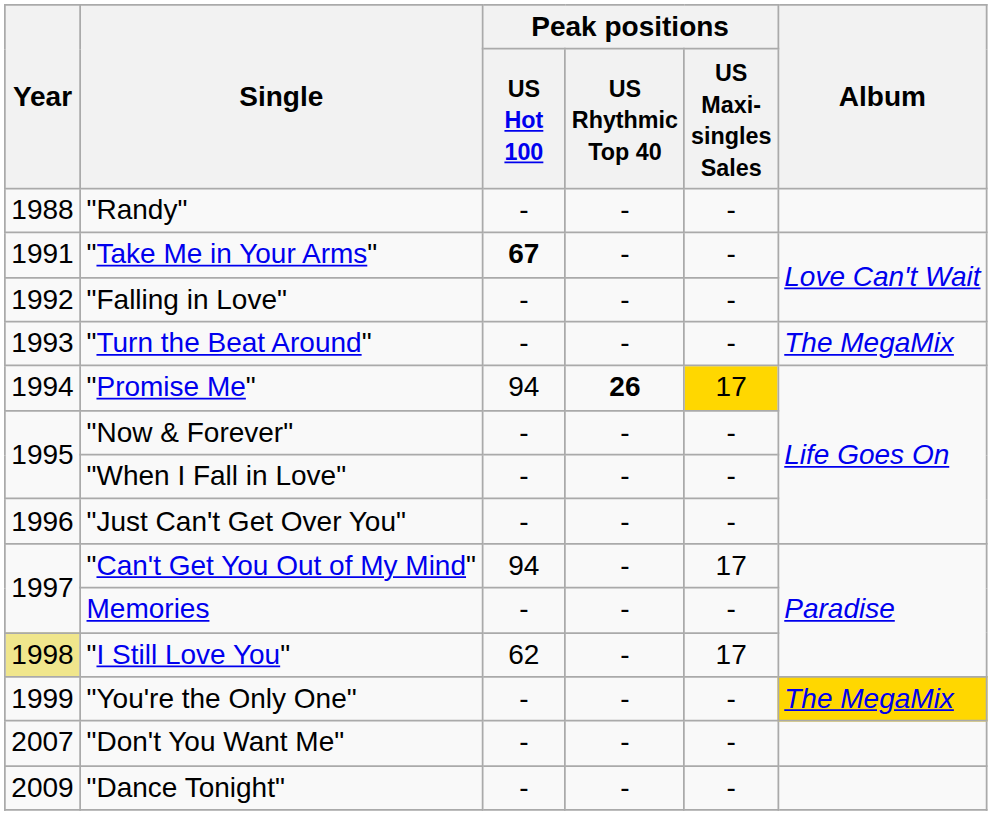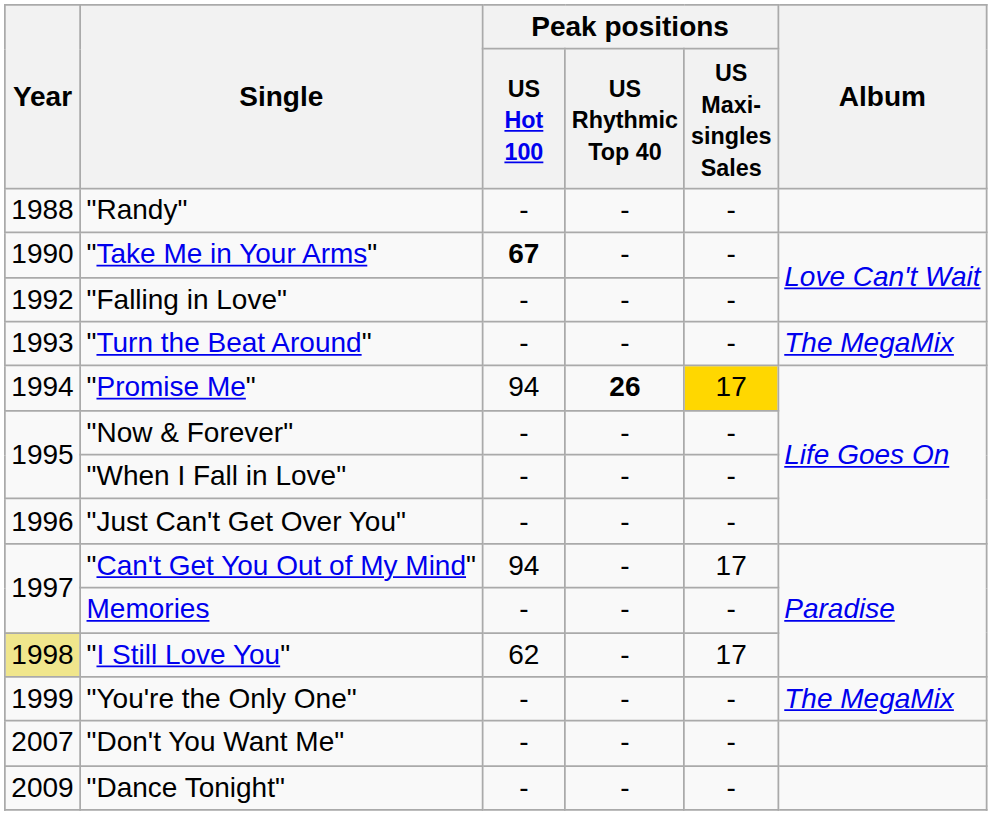 <table Class = "wikitable">
 <tr>
 <th rowspan = "2">Year</th>
 <th rowspan = "2">Single</th>
 <th colspan = "3">Peak positions</th>
 <th rowspan = "2">Album</th>
 </tr>
 <tr>
 <th style="width:40px;"><small>US<br><a href='#'>Hot 100</a></small></th>
 <th style="width:40px;"><small>US Rhythmic<br>Top 40</small></th>
 <th style="width:40px;"><small>US Maxi-singles<br>Sales</small></th>
 </tr>
 <tr>
 <td style="text-align:center;">1988</td>
 <td>"Randy"</td>
 <td style="text-align:center;">-</td>
 <td style="text-align:center;">-</td>
 <td style="text-align:center;">-</td>
 <td></td>
 </tr>
 <tr>
-<td style="text-align:center;">1991</td>
+<td style="text-align:center;">1990</td>
 <td>"<a href='#'>Take Me in Your Arms</a>"</td>
 <td style="text-align:center;"><strong>67</strong></td>
 <td style="text-align:center;">-</td>
 <td style="text-align:center;">-</td>
 <td rowspan = "2"><em><a href='#'>Love Can't Wait</a></em></td>
 </tr>
 <tr>
 <td style="text-align:center;">1992</td>
 <td>"Falling in Love"</td>
 <td style="text-align:center;">-</td>
 <td style="text-align:center;">-</td>
 <td style="text-align:center;">-</td>
 </tr>
 <tr>
 <td style="text-align:center;">1993</td>
 <td>"<a href='#'>Turn the Beat Around</a>"</td>
 <td style="text-align:center;">-</td>
 <td style="text-align:center;">-</td>
 <td style="text-align:center;">-</td>
 <td><em><a href='#'>The MegaMix</a></em></td>
 </tr>
 <tr>
 <td style="text-align:center;">1994</td>
 <td>"<a href='#'>Promise Me</a>"</td>
 <td style="text-align:center;">94</td>
 <td style="text-align:center;"><strong>26</strong></td>
 <td style="background: gold; text-align:center;">17</td>
 <td rowspan = " 4 "><em><a href='#'>Life Goes On</a></em></td>
 </tr>
 <tr>
 <td style="text-align:center;" rowspan="2">1995</td>
 <td style="text-align:left;">"Now & Forever"</td>
 <td style="text-align:center;">-</td>
 <td style="text-align:center;">-</td>
 <td style="text-align:center;">-</td>
 </tr>
 <tr>
 <td>"When I Fall in Love"</td>
 <td style="text-align:center;">-</td>
 <td style="text-align:center;">-</td>
 <td style="text-align:center;">-</td>
 </tr>
 <tr>
 <td style="text-align:center;">1996</td>
 <td>"Just Can't Get Over You"</td>
 <td style="text-align:center;">-</td>
 <td style="text-align:center;">-</td>
 <td style="text-align:center;">-</td>
 </tr>
 <tr>
 <td style="text-align:center;" rowspan="2">1997</td>
 <td>"<a href='#'>Can't Get You Out of My Mind</a>"</td>
 <td style="text-align:center;">94</td>
 <td style="text-align:center;">-</td>
 <td style="text-align:center;">17</td>
 <td rowspan = "3"><em><a href='#'>Paradise</a></em></td>
 </tr>
 <tr>
 <td><a href='#'>Memories</a></td>
 <td style="text-align:center;">-</td>
 <td style="text-align:center;">-</td>
 <td style="text-align:center;">-</td>
 </tr>
 <tr>
 <td style="background: khaki; text-align:center;">1998</td>
 <td>"<a href='#'>I Still Love You</a>"</td>
 <td style="text-align:center;">62</td>
 <td style="text-align:center;">-</td>
 <td style="text-align:center;">17</td>
 </tr>
 <tr>
 <td style="text-align:center;">1999</td>
 <td>"You're the Only One"</td>
 <td style="text-align:center;">-</td>
 <td style="text-align:center;">-</td>
 <td style="text-align:center;">-</td>
-<td style="background: gold;"><em><a href='#'>The MegaMix</a></em></td>
+<td><em><a href='#'>The MegaMix</a></em></td>
 </tr>
 <tr>
 <td style="text-align:center;">2007</td>
 <td>"Don't You Want Me"</td>
 <td style="text-align:center;">-</td>
 <td style="text-align:center;">-</td>
 <td style="text-align:center;">-</td>
 <td></td>
 </tr>
 <tr>
 <td style="text-align:center;">2009</td>
 <td>"Dance Tonight"</td>
 <td style="text-align:center;">-</td>
 <td style="text-align:center;">-</td>
 <td style="text-align:center;">-</td>
 <td></td>
 </tr>
 </table>
